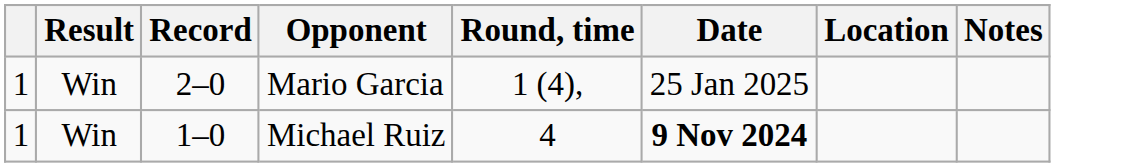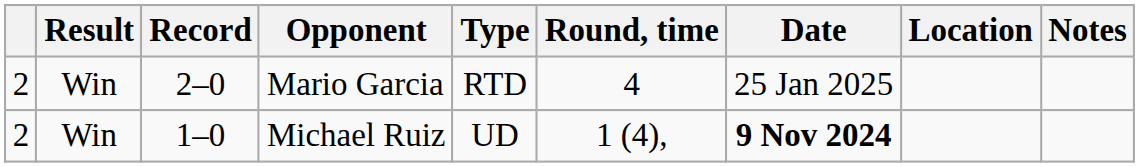 <table class="wikitable" style="text-align:center">
 <tr>
 <th></th>
 <th>Result</th>
 <th>Record</th>
 <th>Opponent</th>
+<th>Type</th>
 <th>Round, time</th>
 <th>Date</th>
 <th>Location</th>
 <th>Notes</th>
 </tr>
 <tr>
-<td>1</td>
+<td>2</td>
 <td>Win</td>
 <td>2–0</td>
 <td align=left> Mario Garcia</td>
-<td>1 (4), </td>
+<td>RTD</td>
+<td>4</td>
 <td>25 Jan 2025</td>
 <td align=left></td>
 <td></td>
 </tr>
 <tr>
-<td>1</td>
+<td>2</td>
 <td>Win</td>
 <td>1–0</td>
 <td align=left> Michael Ruiz</td>
-<td>4</td>
+<td>UD</td>
+<td>1 (4), </td>
 <td><strong>9 Nov 2024</strong></td>
 <td align=left></td>
 <td></td>
 </tr>
 </table>
